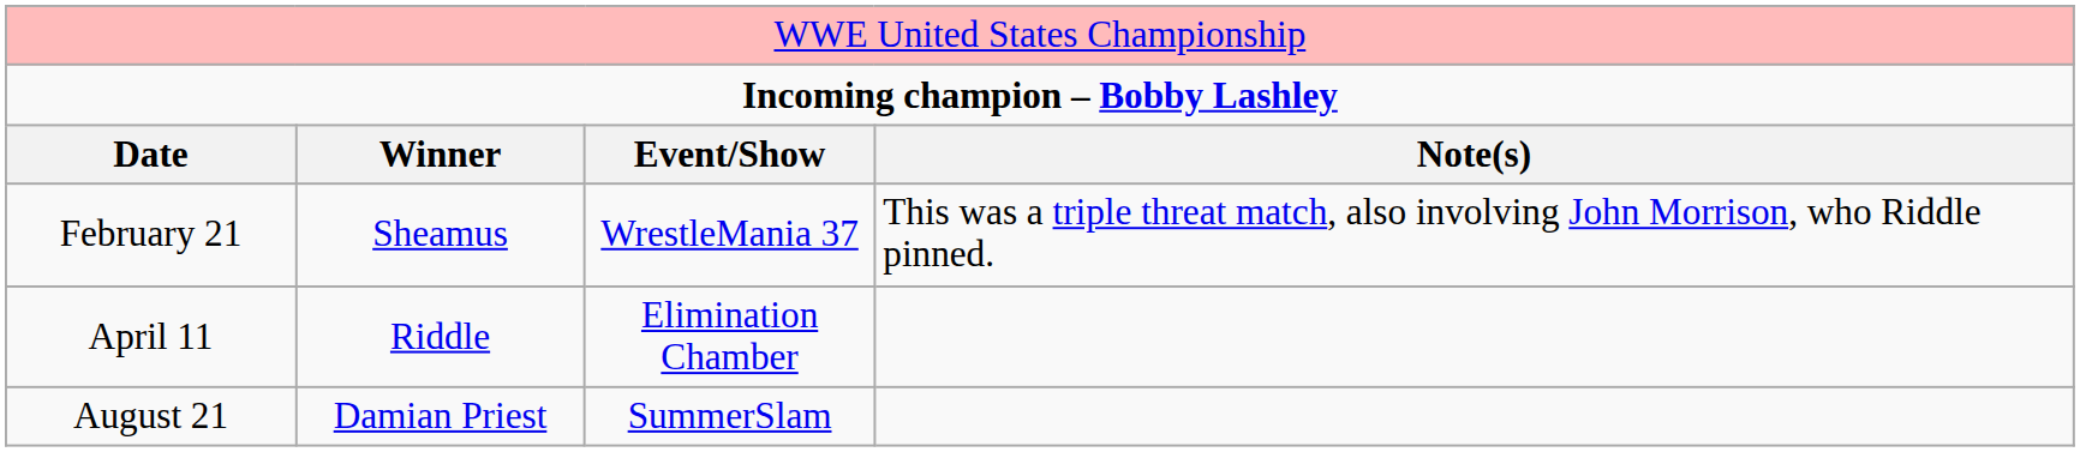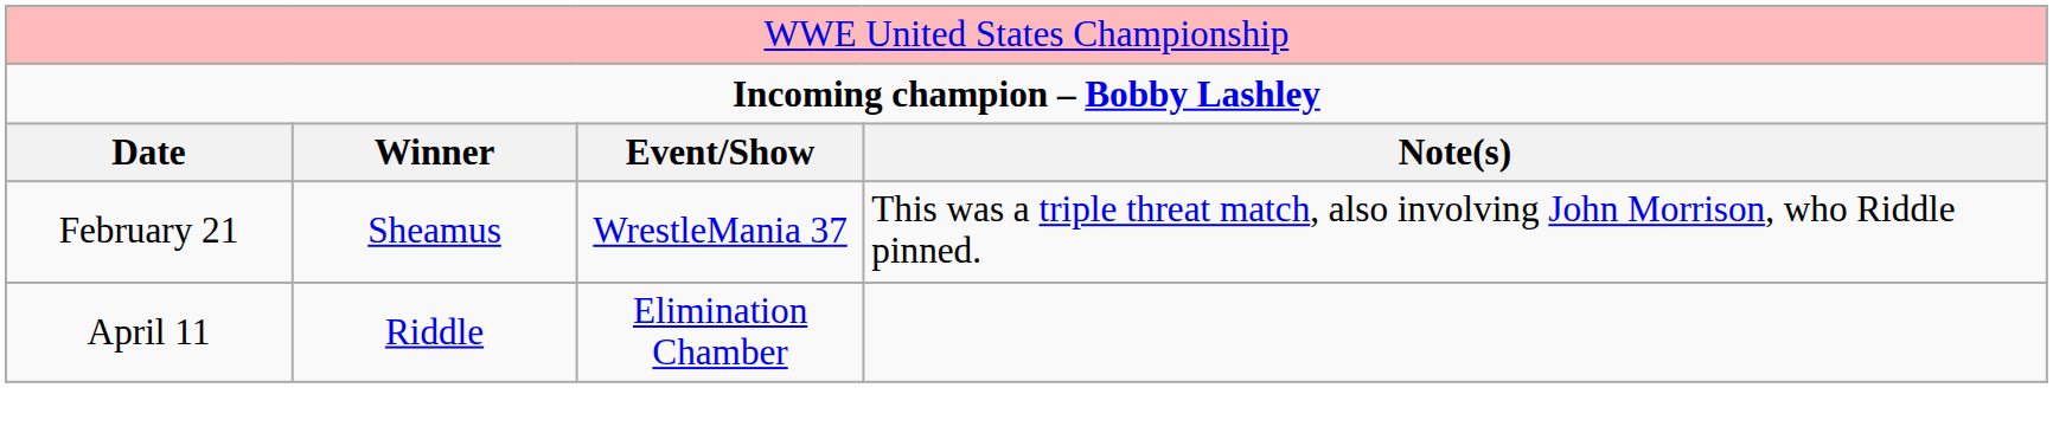 <table class="wikitable" style="text-align:center; width:100%;">
 <tr style="background:#FBB;">
 <td colspan="4" style="text-align: center;"><a href='#'>WWE United States Championship</a></td>
 </tr>
 <tr>
 <td colspan="4" style="text-align: center;"><strong>Incoming champion – <a href='#'>Bobby Lashley</a></strong></td>
 </tr>
 <tr>
 <th width=14%>Date</th>
 <th width=14%>Winner</th>
 <th width=14%>Event/Show</th>
 <th width=58%>Note(s)</th>
 </tr>
 <tr>
 <td>February 21</td>
 <td><a href='#'>Sheamus</a></td>
 <td><a href='#'>WrestleMania 37</a><br></td>
 <td align=left>This was a <a href='#'>triple threat match</a>, also involving <a href='#'>John Morrison</a>, who Riddle pinned.</td>
 </tr>
 <tr>
 <td>April 11</td>
 <td><a href='#'>Riddle</a></td>
 <td><a href='#'>Elimination Chamber</a></td>
 <td></td>
 </tr>
-<tr>
-<td>August 21</td>
-<td><a href='#'>Damian Priest</a></td>
-<td><a href='#'>SummerSlam</a></td>
-<td></td>
-</tr>
 </table>
